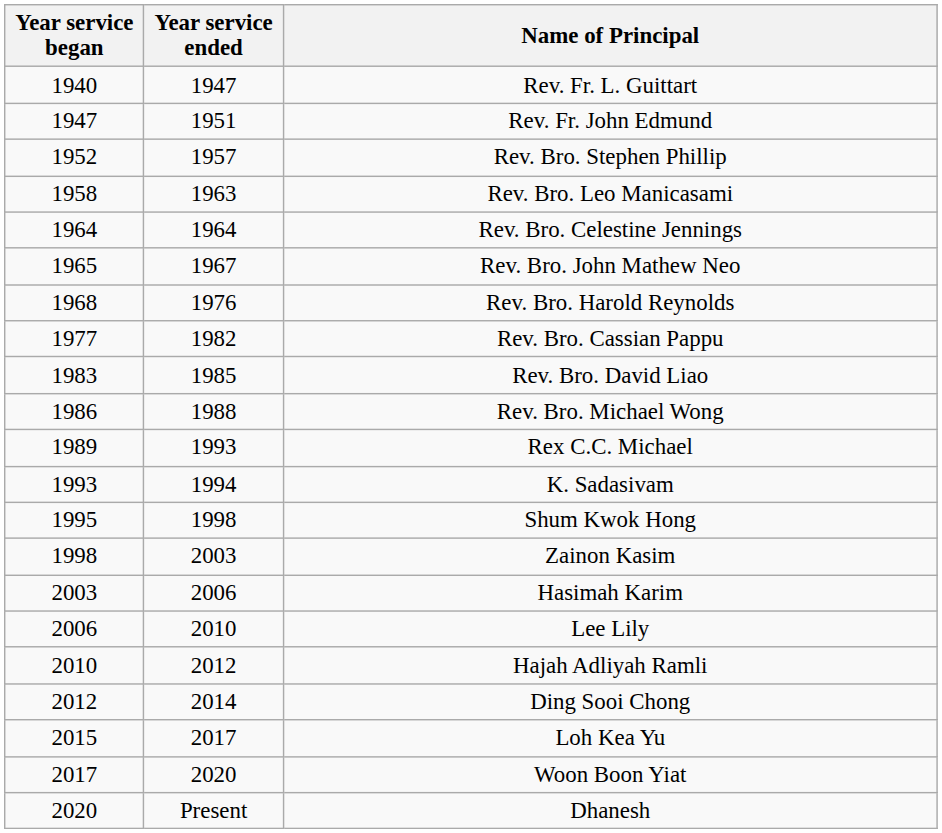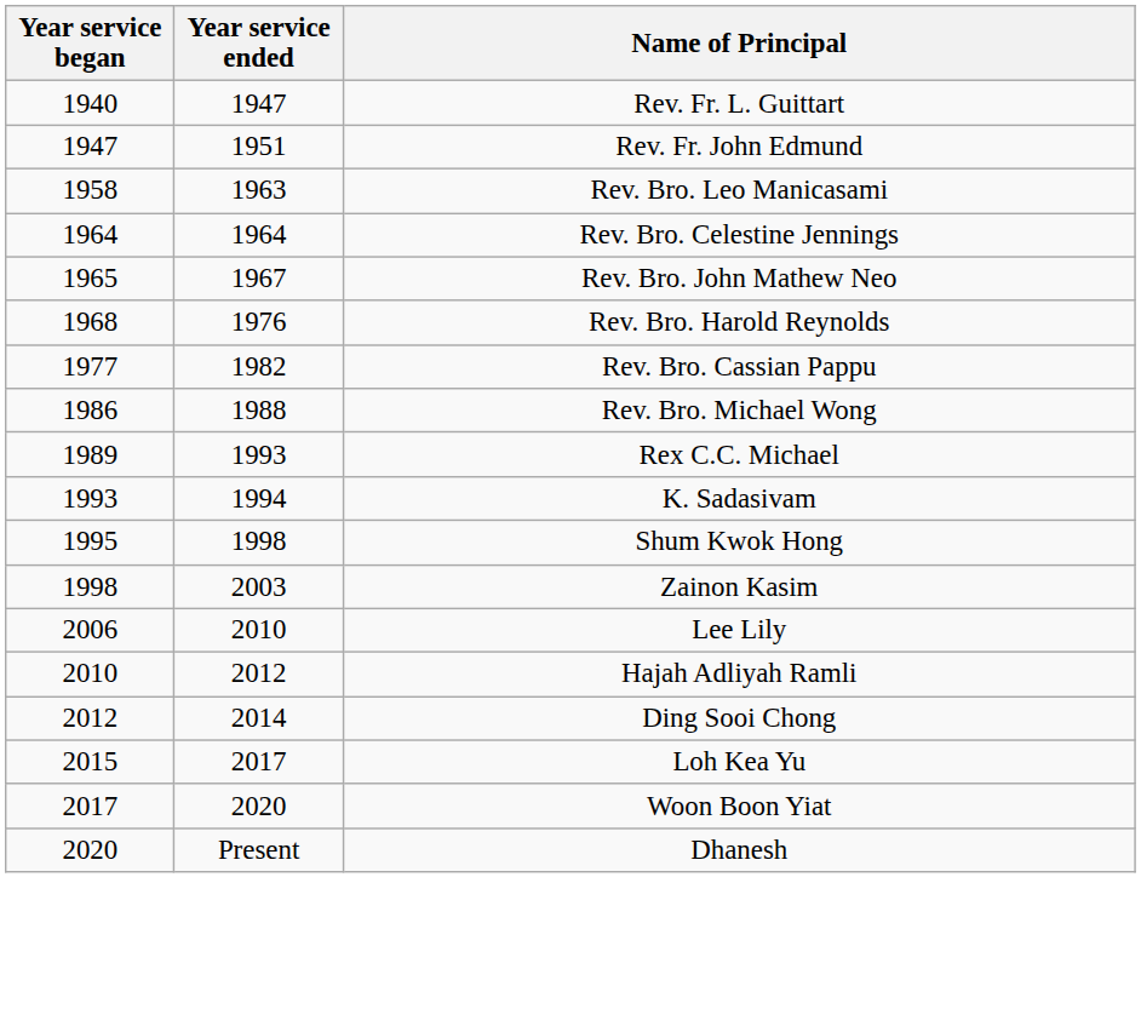 <table class="wikitable" align="center">
 <tr>
 <th colspan=1 width="90px">Year service began</th>
 <th colspan=1 width="90px">Year service ended</th>
 <th colspan=1 width="450px">Name of Principal</th>
 </tr>
 <tr align="center">
 <td>1940</td>
 <td>1947</td>
 <td>Rev. Fr. L. Guittart</td>
 </tr>
 <tr align="center">
 <td>1947</td>
 <td>1951</td>
 <td>Rev. Fr. John Edmund</td>
-</tr>
-<tr align="center">
-<td>1952</td>
-<td>1957</td>
-<td>Rev. Bro. Stephen Phillip</td>
 </tr>
 <tr align="center">
 <td>1958</td>
 <td>1963</td>
 <td>Rev. Bro. Leo Manicasami</td>
 </tr>
 <tr align="center">
 <td>1964</td>
 <td>1964</td>
 <td>Rev. Bro. Celestine Jennings</td>
 </tr>
 <tr align="center">
 <td>1965</td>
 <td>1967</td>
 <td>Rev. Bro. John Mathew Neo</td>
 </tr>
 <tr align="center">
 <td>1968</td>
 <td>1976</td>
 <td>Rev. Bro. Harold Reynolds</td>
 </tr>
 <tr align="center">
 <td>1977</td>
 <td>1982</td>
 <td>Rev. Bro. Cassian Pappu</td>
 </tr>
 <tr align="center">
-<td>1983</td>
-<td>1985</td>
-<td>Rev. Bro. David Liao</td>
-</tr>
-<tr align="center">
 <td>1986</td>
 <td>1988</td>
 <td>Rev. Bro. Michael Wong</td>
 </tr>
 <tr align="center">
 <td>1989</td>
 <td>1993</td>
 <td>Rex C.C. Michael</td>
 </tr>
 <tr align="center">
 <td>1993</td>
 <td>1994</td>
 <td>K. Sadasivam</td>
 </tr>
 <tr align="center">
 <td>1995</td>
 <td>1998</td>
 <td>Shum Kwok Hong</td>
 </tr>
 <tr align="center">
 <td>1998</td>
 <td>2003</td>
 <td>Zainon Kasim</td>
-</tr>
-<tr align="center">
-<td>2003</td>
-<td>2006</td>
-<td>Hasimah Karim</td>
 </tr>
 <tr align="center">
 <td>2006</td>
 <td>2010</td>
 <td>Lee Lily</td>
 </tr>
 <tr align="center">
 <td>2010</td>
 <td>2012</td>
 <td>Hajah Adliyah Ramli</td>
 </tr>
 <tr align="center">
 <td>2012</td>
 <td>2014</td>
 <td>Ding Sooi Chong</td>
 </tr>
 <tr align="center">
 <td>2015</td>
 <td>2017</td>
 <td>Loh Kea Yu</td>
 </tr>
 <tr align="center">
 <td>2017</td>
 <td>2020</td>
 <td>Woon Boon Yiat</td>
 </tr>
 <tr align="center">
 <td>2020</td>
 <td>Present</td>
 <td>Dhanesh</td>
 </tr>
 </table>
